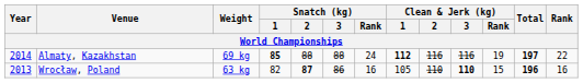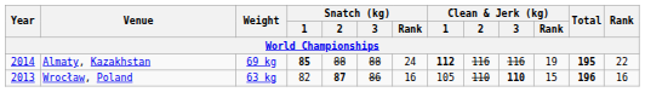 <table class = "wikitable" style="text-align:center;">
 <tr>
 <th rowspan=2 width=40>Year</th>
 <th rowspan=2 width=250>Venue</th>
 <th rowspan=2 width=60>Weight</th>
 <th colspan=4>Snatch (kg)</th>
 <th colspan=4>Clean & Jerk (kg)</th>
 <th rowspan=2 width=40>Total</th>
 <th rowspan=2 width=40>Rank</th>
 </tr>
 <tr>
 <th width=40>1</th>
 <th width=40>2</th>
 <th width=40>3</th>
 <th width=40>Rank</th>
 <th width=40>1</th>
 <th width=40>2</th>
 <th width=40>3</th>
 <th width=40>Rank</th>
 </tr>
 <tr>
 <th colspan=13><a href='#'>World Championships</a></th>
 </tr>
 <tr>
 <td><a href='#'>2014</a></td>
 <td align=left> <a href='#'>Almaty</a>, <a href='#'>Kazakhstan</a></td>
 <td><a href='#'>69 kg</a></td>
 <td><strong>85</strong></td>
 <td><s> 88</s></td>
 <td><s> 88</s></td>
 <td>24</td>
 <td><strong>112</strong></td>
 <td><s>116</s></td>
 <td><s>116</s></td>
 <td>19</td>
-<td><strong>197</strong></td>
+<td><strong>195</strong></td>
 <td>22</td>
 </tr>
 <tr>
 <td><a href='#'>2013</a></td>
 <td align=left> <a href='#'>Wrocław</a>, <a href='#'>Poland</a></td>
 <td><a href='#'>63 kg</a></td>
 <td>82</td>
 <td><strong>87</strong></td>
 <td><s> 86</s></td>
 <td>16</td>
 <td>105</td>
 <td><s>110</s></td>
 <td><strong>110</strong></td>
 <td>15</td>
 <td><strong>196</strong></td>
 <td>16</td>
 </tr>
 </table>
